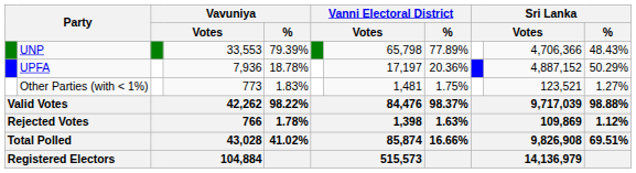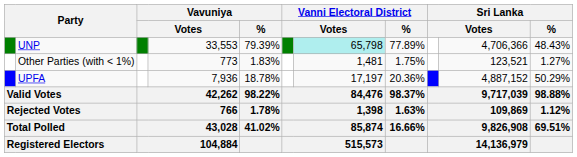 <table class="wikitable">
 <tr>
 <th colspan="2" width="144px"rowspan="2">Party</th>
 <th colspan="3" width="216px">Vavuniya</th>
 <th colspan="3" width="216px"><a href='#'>Vanni Electoral District</a></th>
 <th colspan="3" width="216px">Sri Lanka</th>
 </tr>
 <tr>
 <th colspan="2" width="144px">Votes</th>
 <th>%</th>
 <th colspan="2" width="144px">Votes</th>
 <th>%</th>
 <th colspan="2" width="144px">Votes</th>
 <th>%</th>
 </tr>
 <tr>
 <td style="background-color:green;" width="10px"></td>
 <td style="text-align:left;"><a href='#'>UNP</a></td>
 <td style="background-color:green;" width="10px"></td>
 <td style="text-align:right;">33,553</td>
 <td style="text-align:right;">79.39%</td>
 <td style="background-color:green;" width="10px"></td>
-<td style="text-align:right;">65,798</td>
+<td style="background: paleturquoise; text-align:right;">65,798</td>
 <td style="text-align:right;">77.89%</td>
 <td style="background-color:white;" width="10px"></td>
 <td style="text-align:right;">4,706,366</td>
 <td style="text-align:right;">48.43%</td>
+</tr>
+<tr>
+<td style="background-color:white;" width="10px"></td>
+<td style="text-align:left;">Other Parties (with < 1%)</td>
+<td style="background-color:white;" width="10px"></td>
+<td style="text-align:right;">773</td>
+<td style="text-align:right;">1.83%</td>
+<td style="background-color:white;" width="10px"></td>
+<td style="text-align:right;">1,481</td>
+<td style="text-align:right;">1.75%</td>
+<td style="background-color:white;" width="10px"></td>
+<td style="text-align:right;">123,521</td>
+<td style="text-align:right;">1.27%</td>
 </tr>
 <tr>
 <td style="background-color:blue;" width="10px"></td>
 <td style="text-align:left;"><a href='#'>UPFA</a></td>
 <td style="background-color:white;" width="10px"></td>
 <td style="text-align:right;">7,936</td>
 <td style="text-align:right;">18.78%</td>
 <td style="background-color:white;" width="10px"></td>
 <td style="text-align:right;">17,197</td>
 <td style="text-align:right;">20.36%</td>
 <td style="background-color:blue;" width="10px"></td>
 <td style="text-align:right;">4,887,152</td>
 <td style="text-align:right;">50.29%</td>
-</tr>
-<tr>
-<td style="background-color:white;" width="10px"></td>
-<td style="text-align:left;">Other Parties (with < 1%)</td>
-<td style="background-color:white;" width="10px"></td>
-<td style="text-align:right;">773</td>
-<td style="text-align:right;">1.83%</td>
-<td style="background-color:white;" width="10px"></td>
-<td style="text-align:right;">1,481</td>
-<td style="text-align:right;">1.75%</td>
-<td style="background-color:white;" width="10px"></td>
-<td style="text-align:right;">123,521</td>
-<td style="text-align:right;">1.27%</td>
 </tr>
 <tr>
 <th colspan="2" width="144px"style="text-align:left;">Valid Votes</th>
 <th style="text-align:right;"colspan="2" width="144px">42,262</th>
 <th style="text-align:right;">98.22%</th>
 <th style="text-align:right;"colspan="2" width="144px">84,476</th>
 <th style="text-align:right;">98.37%</th>
 <th style="text-align:right;"colspan="2" width="144px">9,717,039</th>
 <th style="text-align:right;">98.88%</th>
 </tr>
 <tr>
 <th colspan="2" width="144px"style="text-align:left;">Rejected Votes</th>
 <th style="text-align:right;"colspan="2" width="144px">766</th>
 <th style="text-align:right;">1.78%</th>
 <th style="text-align:right;"colspan="2" width="144px">1,398</th>
 <th style="text-align:right;">1.63%</th>
 <th style="text-align:right;"colspan="2" width="144px">109,869</th>
 <th style="text-align:right;">1.12%</th>
 </tr>
 <tr>
 <th colspan="2" width="144px"style="text-align:left;">Total Polled</th>
 <th style="text-align:right;"colspan="2" width="144px">43,028</th>
 <th style="text-align:right;">41.02%</th>
 <th style="text-align:right;"colspan="2" width="144px">85,874</th>
 <th style="text-align:right;">16.66%</th>
 <th style="text-align:right;"colspan="2" width="144px">9,826,908</th>
 <th style="text-align:right;">69.51%</th>
 </tr>
 <tr>
 <th colspan="2" width="144px"style="text-align:left;">Registered Electors</th>
 <th style="text-align:right;"colspan="2" width="144px">104,884</th>
 <th></th>
 <th style="text-align:right;"colspan="2" width="144px">515,573</th>
 <th></th>
 <th style="text-align:right;"colspan="2" width="144px">14,136,979</th>
 <th></th>
 </tr>
 </table>
